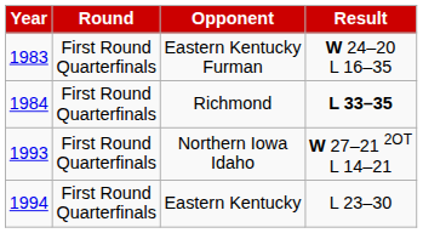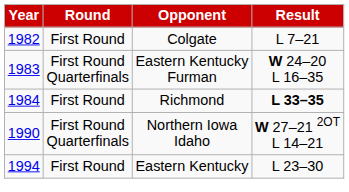 <table class="wikitable">
 <tr>
 <th style="background:#CC0000;color:white;">Year</th>
 <th style="background:#CC0000;color:white;">Round</th>
 <th style="background:#CC0000;color:white;">Opponent</th>
 <th style="background:#CC0000;color:white;">Result</th>
+</tr>
+<tr align="center">
+<td><a href='#'>1982</a></td>
+<td>First Round</td>
+<td>Colgate</td>
+<td>L 7–21</td>
 </tr>
 <tr align="center">
 <td><a href='#'>1983</a></td>
 <td>First Round<br>Quarterfinals</td>
 <td>Eastern Kentucky<br>Furman</td>
 <td><strong>W</strong> 24–20<br>L 16–35</td>
 </tr>
 <tr align="center">
 <td><a href='#'>1984</a></td>
-<td>First Round<br>Quarterfinals</td>
+<td>First Round</td>
 <td>Richmond</td>
 <td><strong>L 33–35</strong></td>
 </tr>
 <tr align="center">
-<td><a href='#'>1993</a></td>
+<td><a href='#'>1990</a></td>
 <td>First Round<br>Quarterfinals</td>
 <td>Northern Iowa<br>Idaho</td>
 <td><strong>W</strong> 27–21 <sup>2OT</sup><br>L 14–21</td>
 </tr>
 <tr align="center">
 <td><a href='#'>1994</a></td>
-<td>First Round<br>Quarterfinals</td>
+<td>First Round</td>
 <td>Eastern Kentucky</td>
 <td>L 23–30</td>
 </tr>
 </table>
